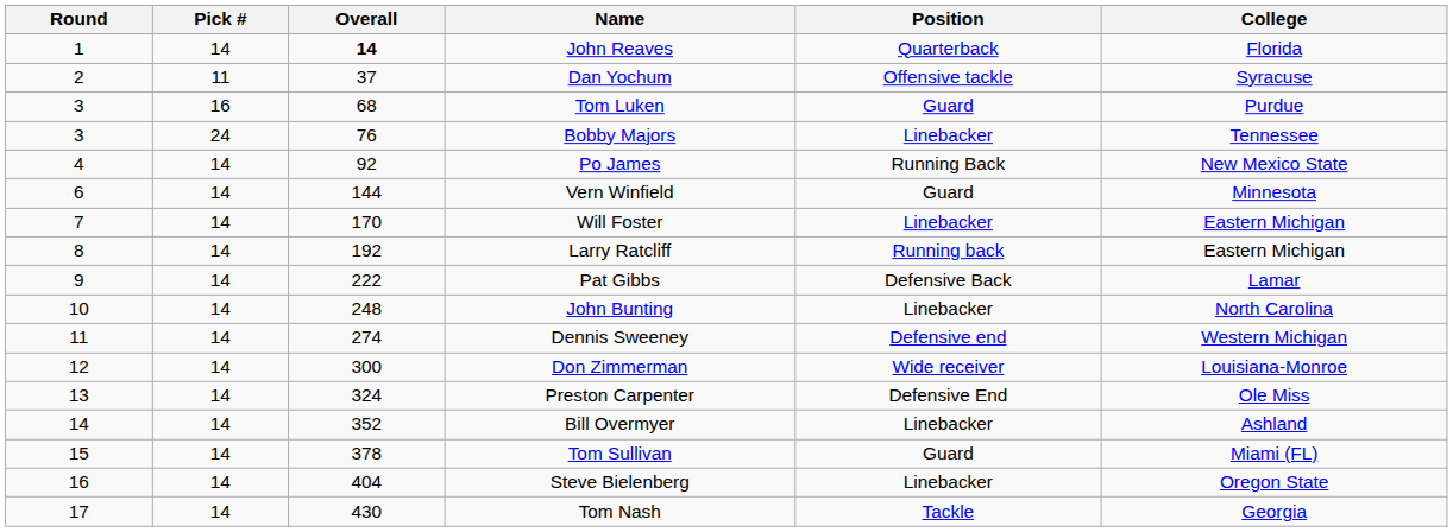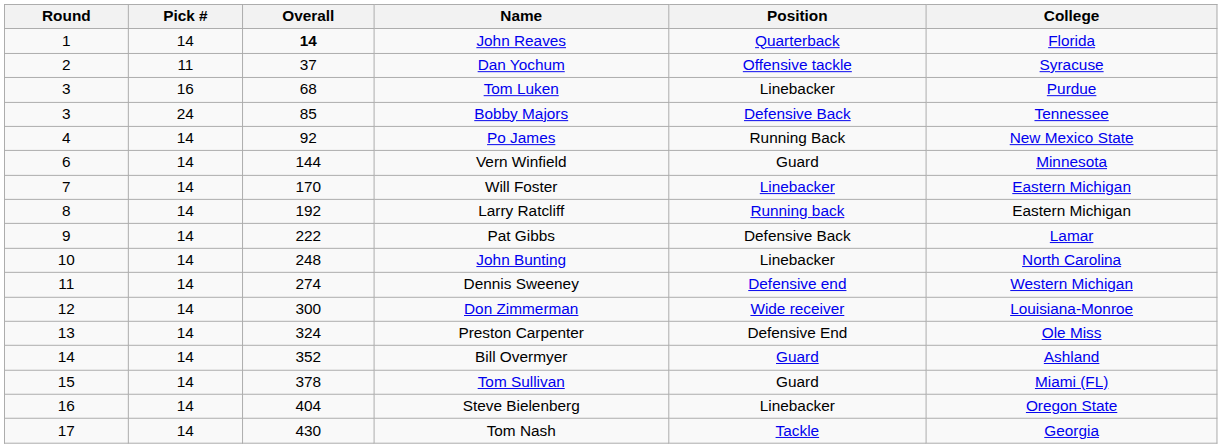 <table class="wikitable sortable sortable" style="width: 100%; text-align:center">
 <tr>
 <th>Round</th>
 <th>Pick #</th>
 <th>Overall</th>
 <th>Name</th>
 <th>Position</th>
 <th>College</th>
 </tr>
 <tr>
 <td>1</td>
 <td>14</td>
 <td><strong>14</strong></td>
 <td><a href='#'>John Reaves</a></td>
 <td><a href='#'>Quarterback</a></td>
 <td><a href='#'>Florida</a></td>
 </tr>
 <tr>
 <td>2</td>
 <td>11</td>
 <td>37</td>
 <td><a href='#'>Dan Yochum</a></td>
 <td><a href='#'>Offensive tackle</a></td>
 <td><a href='#'>Syracuse</a></td>
 </tr>
 <tr>
 <td>3</td>
 <td>16</td>
 <td>68</td>
 <td><a href='#'>Tom Luken</a></td>
-<td><a href='#'>Guard</a></td>
+<td>Linebacker</td>
 <td><a href='#'>Purdue</a></td>
 </tr>
 <tr>
 <td>3</td>
 <td>24</td>
-<td>76</td>
+<td>85</td>
 <td><a href='#'>Bobby Majors</a></td>
-<td><a href='#'>Linebacker</a></td>
+<td><a href='#'>Defensive Back</a></td>
 <td><a href='#'>Tennessee</a></td>
 </tr>
 <tr>
 <td>4</td>
 <td>14</td>
 <td>92</td>
 <td><a href='#'>Po James</a></td>
 <td>Running Back</td>
 <td><a href='#'>New Mexico State</a></td>
 </tr>
 <tr>
 <td>6</td>
 <td>14</td>
 <td>144</td>
 <td>Vern Winfield</td>
 <td>Guard</td>
 <td><a href='#'>Minnesota</a></td>
 </tr>
 <tr>
 <td>7</td>
 <td>14</td>
 <td>170</td>
 <td>Will Foster</td>
 <td><a href='#'>Linebacker</a></td>
 <td><a href='#'>Eastern Michigan</a></td>
 </tr>
 <tr>
 <td>8</td>
 <td>14</td>
 <td>192</td>
 <td>Larry Ratcliff</td>
 <td><a href='#'>Running back</a></td>
 <td>Eastern Michigan</td>
 </tr>
 <tr>
 <td>9</td>
 <td>14</td>
 <td>222</td>
 <td>Pat Gibbs</td>
 <td>Defensive Back</td>
 <td><a href='#'>Lamar</a></td>
 </tr>
 <tr>
 <td>10</td>
 <td>14</td>
 <td>248</td>
 <td><a href='#'>John Bunting</a></td>
 <td>Linebacker</td>
 <td><a href='#'>North Carolina</a></td>
 </tr>
 <tr>
 <td>11</td>
 <td>14</td>
 <td>274</td>
 <td>Dennis Sweeney</td>
 <td><a href='#'>Defensive end</a></td>
 <td><a href='#'>Western Michigan</a></td>
 </tr>
 <tr>
 <td>12</td>
 <td>14</td>
 <td>300</td>
 <td><a href='#'>Don Zimmerman</a></td>
 <td><a href='#'>Wide receiver</a></td>
 <td><a href='#'>Louisiana-Monroe</a></td>
 </tr>
 <tr>
 <td>13</td>
 <td>14</td>
 <td>324</td>
 <td>Preston Carpenter</td>
 <td>Defensive End</td>
 <td><a href='#'>Ole Miss</a></td>
 </tr>
 <tr>
 <td>14</td>
 <td>14</td>
 <td>352</td>
 <td>Bill Overmyer</td>
-<td>Linebacker</td>
+<td><a href='#'>Guard</a></td>
 <td><a href='#'>Ashland</a></td>
 </tr>
 <tr>
 <td>15</td>
 <td>14</td>
 <td>378</td>
 <td><a href='#'>Tom Sullivan</a></td>
 <td>Guard</td>
 <td><a href='#'>Miami (FL)</a></td>
 </tr>
 <tr>
 <td>16</td>
 <td>14</td>
 <td>404</td>
 <td>Steve Bielenberg</td>
 <td>Linebacker</td>
 <td><a href='#'>Oregon State</a></td>
 </tr>
 <tr>
 <td>17</td>
 <td>14</td>
 <td>430</td>
 <td>Tom Nash</td>
 <td><a href='#'>Tackle</a></td>
 <td><a href='#'>Georgia</a></td>
 </tr>
 </table>
